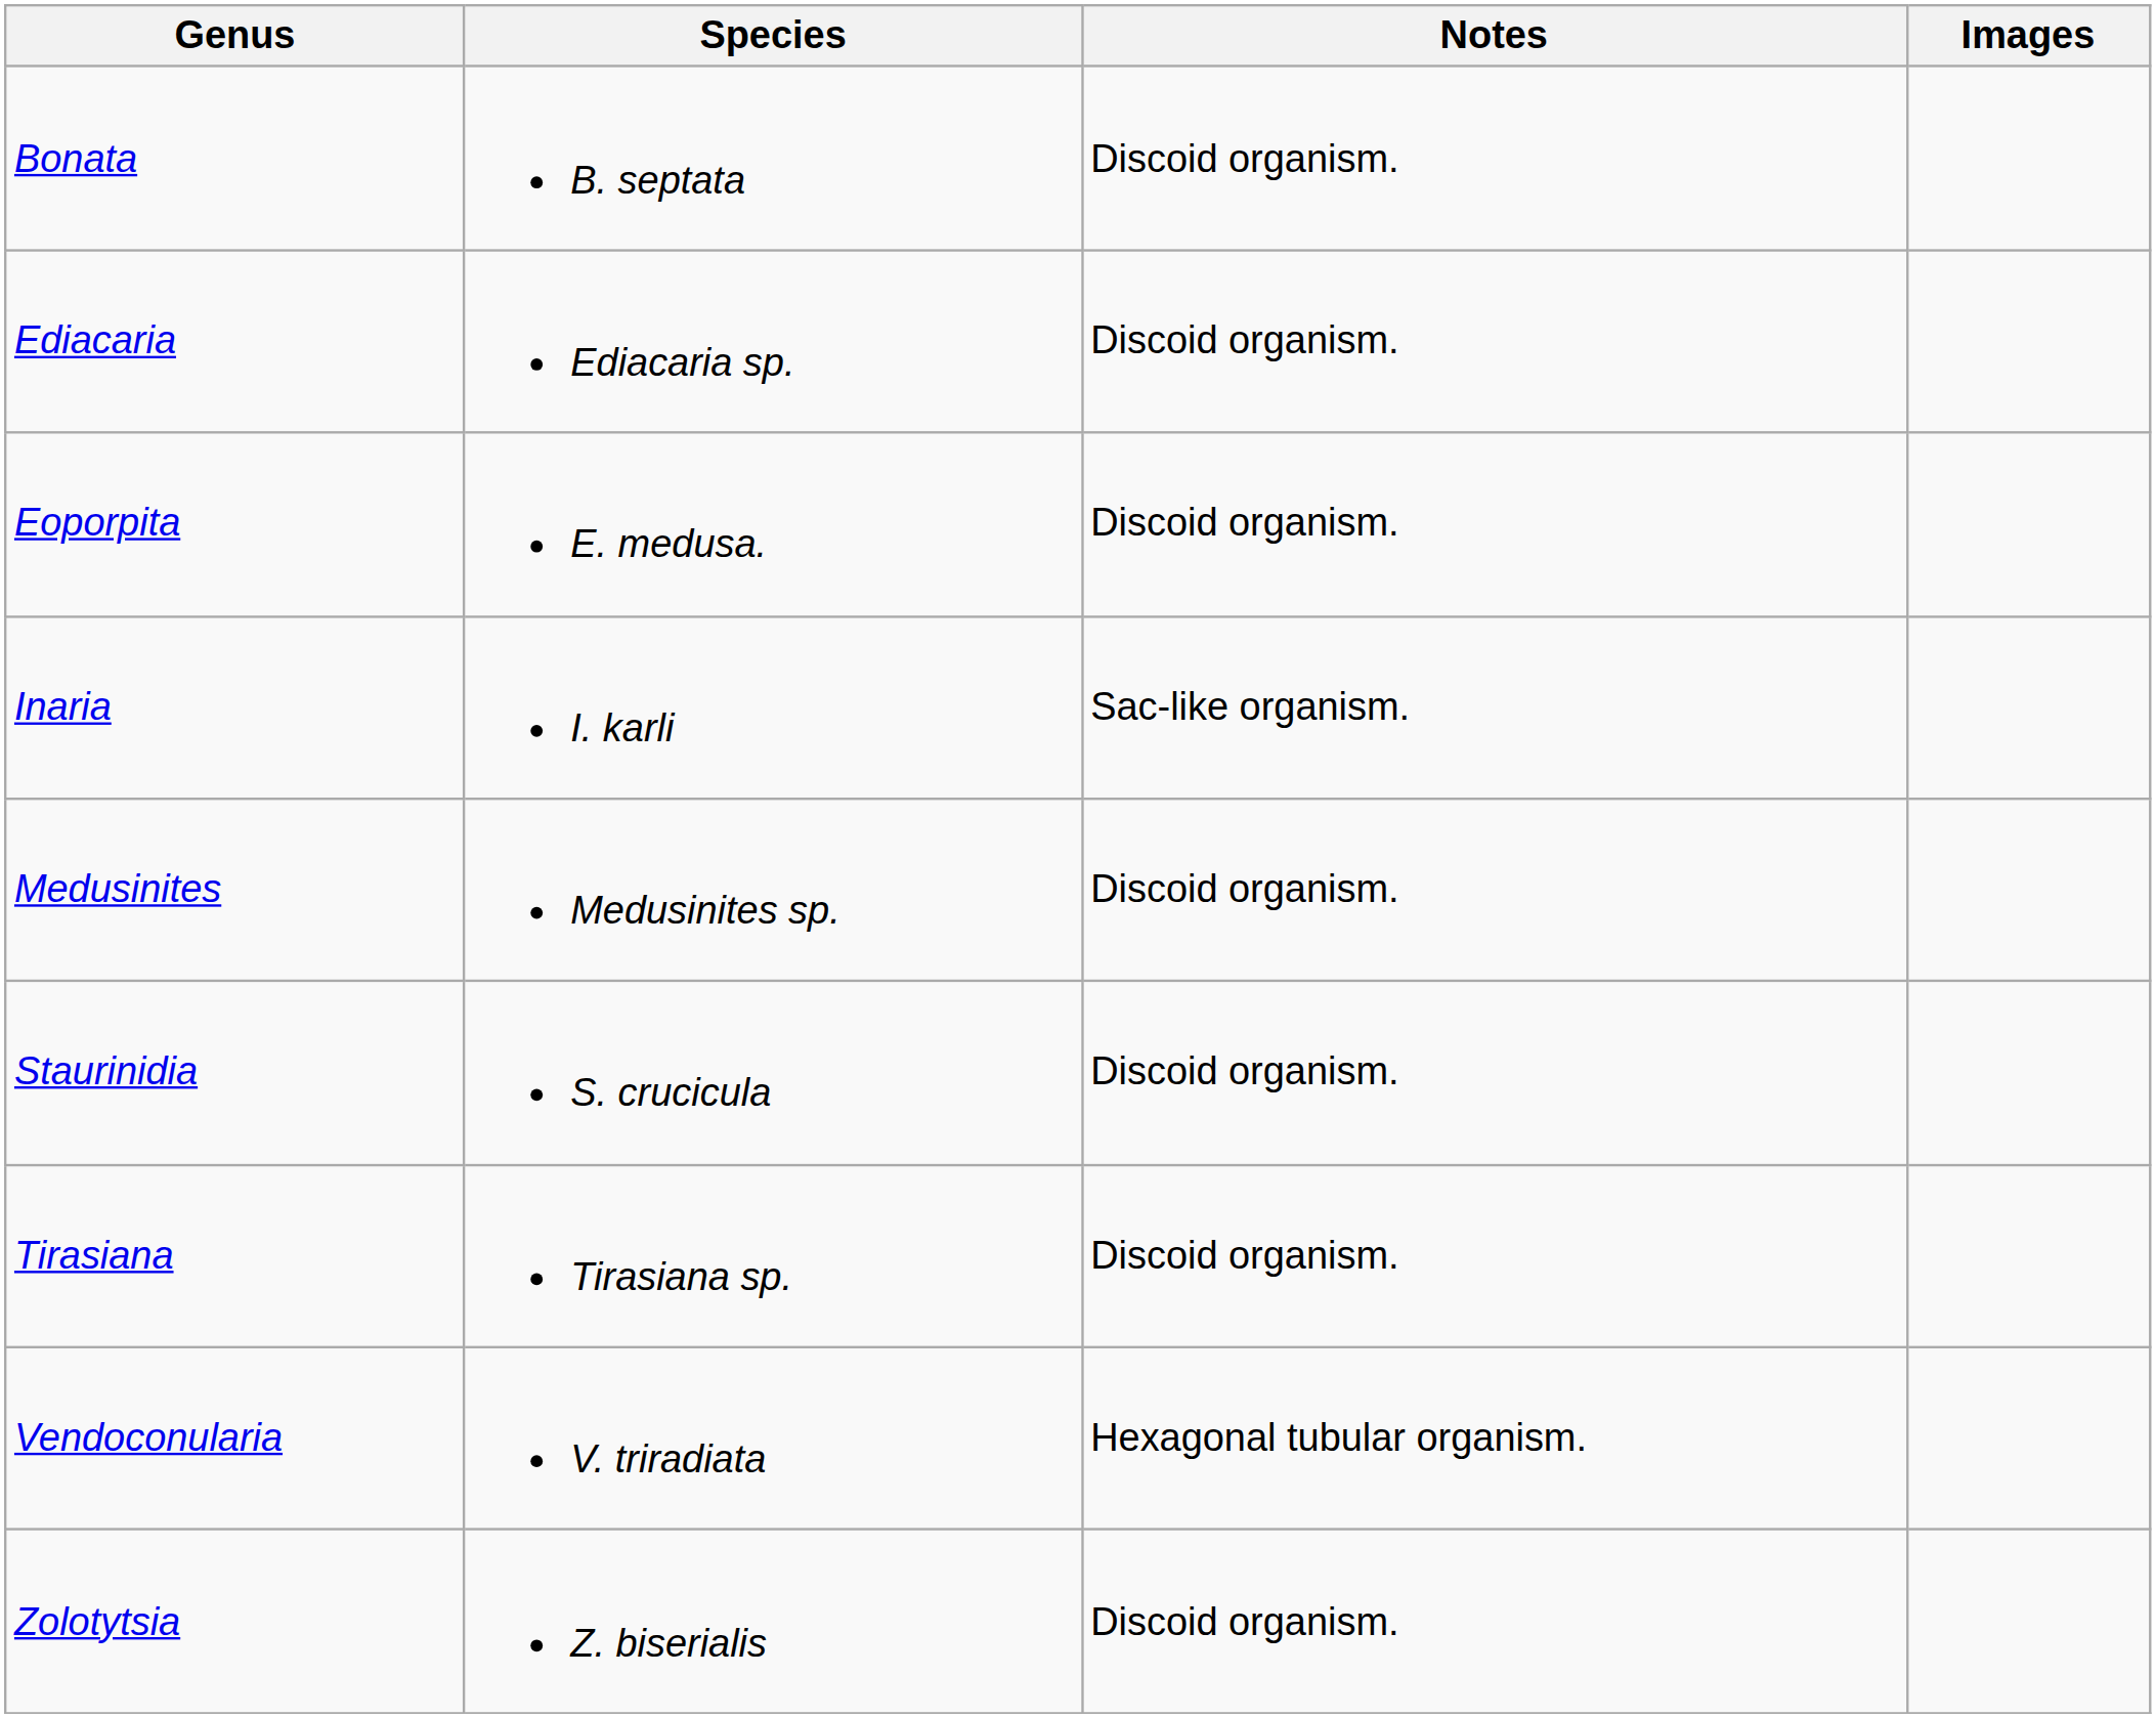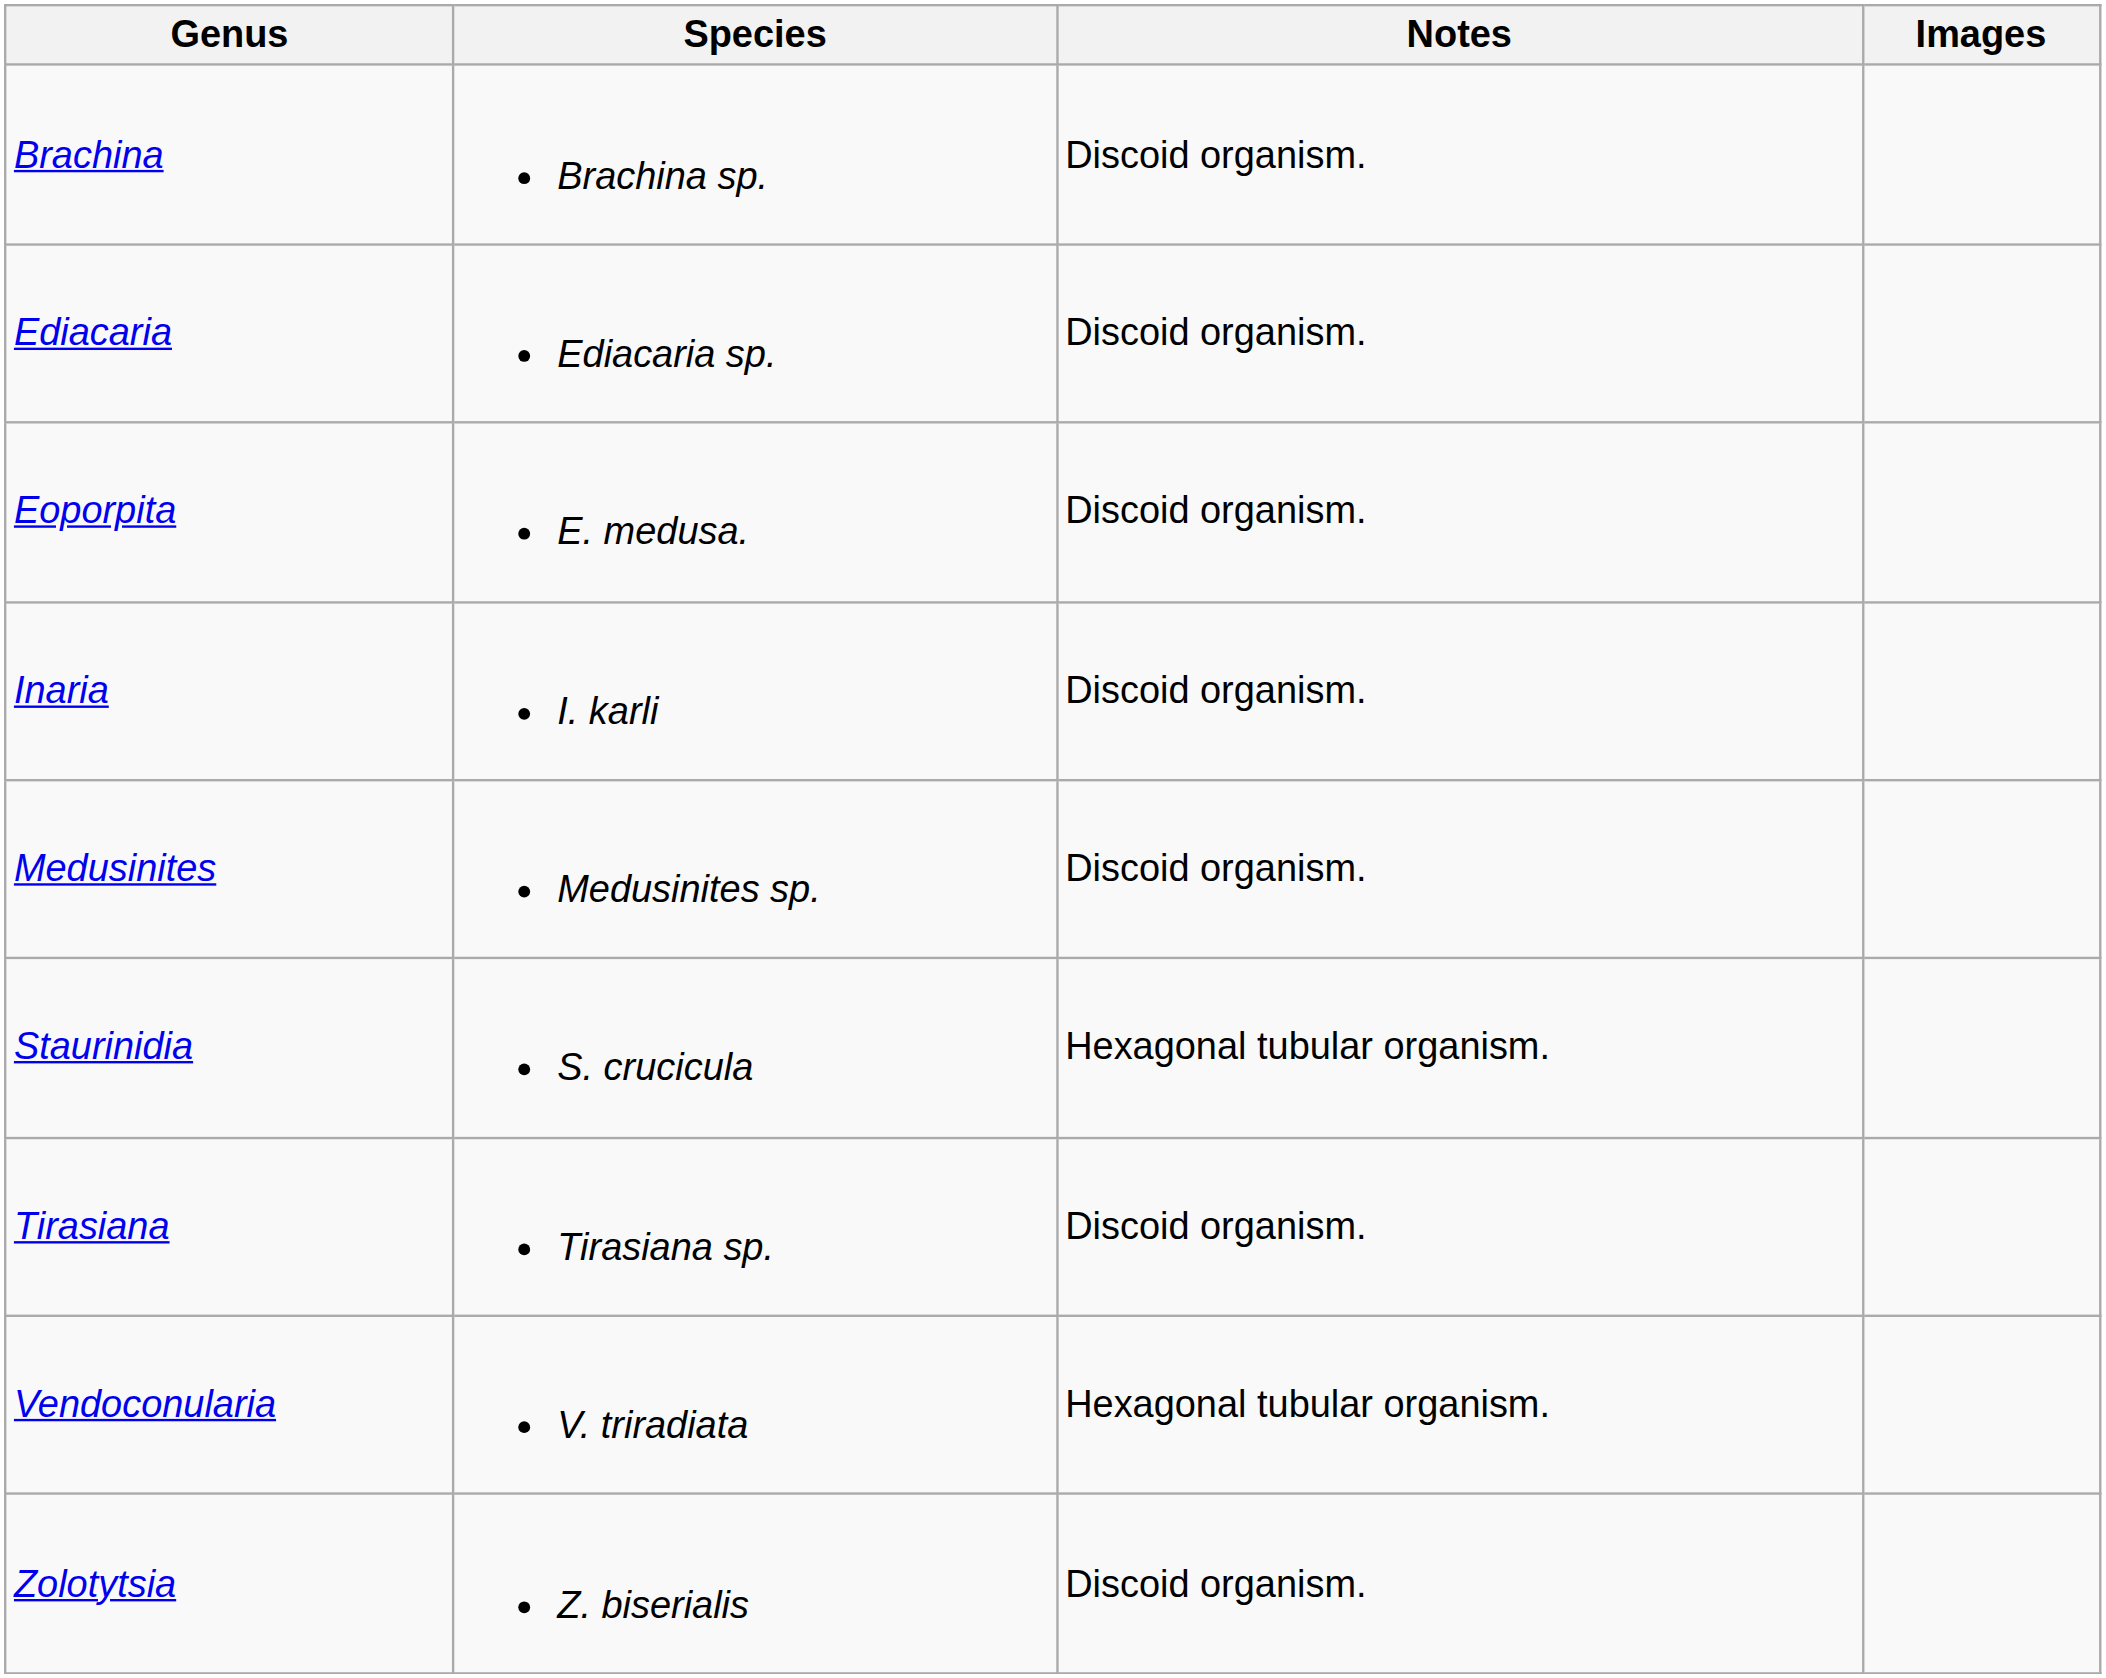 <table class="wikitable sortable" style="width:70%;">
 <tr>
 <th>Genus</th>
 <th>Species</th>
 <th>Notes</th>
 <th>Images</th>
 </tr>
 <tr>
-<td><em><a href='#'>Bonata</a></em></td>
-<td><br><ul><li><em>B. septata</em></li></ul></td>
+<td><em><a href='#'>Brachina</a></em></td>
+<td><br><ul><li><em>Brachina sp.</em></li></ul></td>
 <td>Discoid organism.</td>
 <td></td>
 </tr>
 <tr>
 <td><em><a href='#'>Ediacaria</a></em></td>
 <td><br><ul><li><em>Ediacaria sp.</em></li></ul></td>
 <td>Discoid organism.</td>
 <td></td>
 </tr>
 <tr>
 <td><em><a href='#'>Eoporpita</a></em></td>
 <td><br><ul><li><em>E. medusa.</em></li></ul></td>
 <td>Discoid organism.</td>
 <td></td>
 </tr>
 <tr>
 <td><em><a href='#'>Inaria</a></em></td>
 <td><br><ul><li><em>I. karli</em></li></ul></td>
-<td>Sac-like organism.</td>
+<td>Discoid organism.</td>
 <td></td>
 </tr>
 <tr>
 <td><em><a href='#'>Medusinites</a></em></td>
 <td><br><ul><li><em>Medusinites sp.</em></li></ul></td>
 <td>Discoid organism.</td>
 <td></td>
 </tr>
 <tr>
 <td><em><a href='#'>Staurinidia</a></em></td>
 <td><br><ul><li><em>S. crucicula</em></li></ul></td>
-<td>Discoid organism.</td>
+<td>Hexagonal tubular organism.</td>
 <td></td>
 </tr>
 <tr>
 <td><em><a href='#'>Tirasiana</a></em></td>
 <td><br><ul><li><em>Tirasiana sp.</em></li></ul></td>
 <td>Discoid organism.</td>
 <td></td>
 </tr>
 <tr>
 <td><em><a href='#'>Vendoconularia</a></em></td>
 <td><br><ul><li><em>V. triradiata</em></li></ul></td>
 <td>Hexagonal tubular organism.</td>
 <td></td>
 </tr>
 <tr>
 <td><em><a href='#'>Zolotytsia</a></em></td>
 <td><br><ul><li><em>Z. biserialis</em></li></ul></td>
 <td>Discoid organism.</td>
 <td></td>
 </tr>
 <tr>
 </tr>
 </table>
